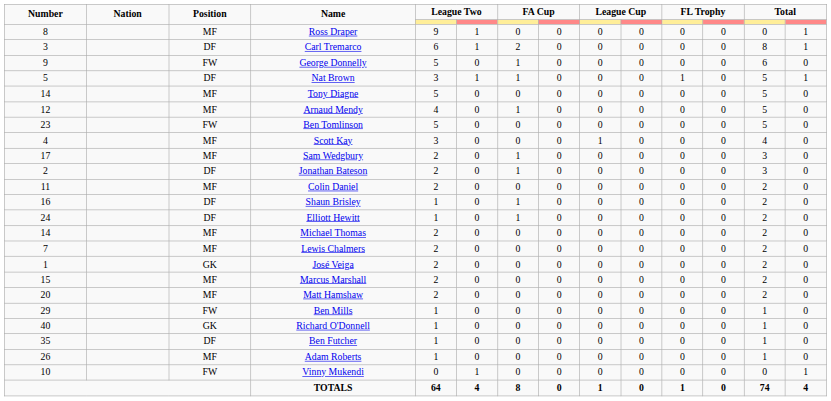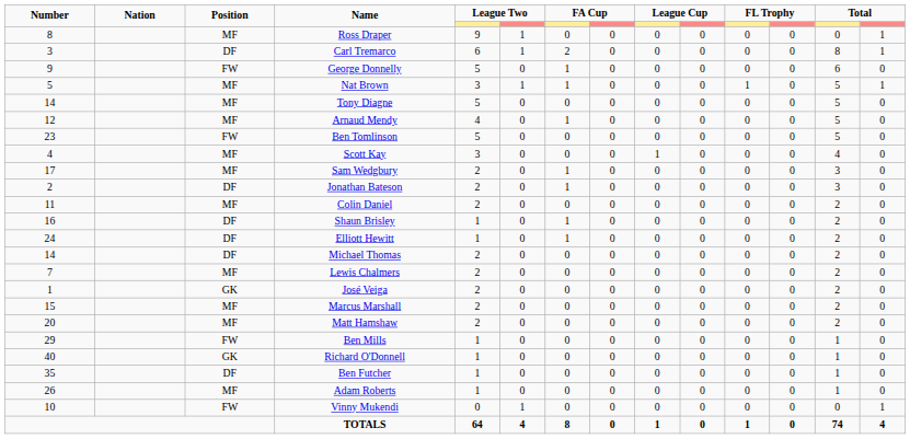 <table class="wikitable" style="font-size: 100%; text-align: center;">
 <tr>
 <td rowspan="2" width="10%" align="center"><strong>Number</strong></td>
 <td rowspan="2" width="10%" align="center"><strong>Nation</strong></td>
 <td rowspan="2" width="10%" align="center"><strong>Position</strong></td>
 <td rowspan="2" width="20%" align="center"><strong>Name</strong></td>
 <td colspan="2" align="center"><strong>League Two</strong></td>
 <td colspan="2" align="center"><strong>FA Cup</strong></td>
 <td colspan="2" align="center"><strong>League Cup</strong></td>
 <td colspan="2" align="center"><strong>FL Trophy</strong></td>
 <td colspan="2" align="center"><strong>Total</strong></td>
 </tr>
 <tr>
 <th width=60 style="background: #FFEE99"></th>
 <th width=60 style="background: #FF8888"></th>
 <th width=60 style="background: #FFEE99"></th>
 <th width=60 style="background: #FF8888"></th>
 <th width=60 style="background: #FFEE99"></th>
 <th width=60 style="background: #FF8888"></th>
 <th width=60 style="background: #FFEE99"></th>
 <th width=60 style="background: #FF8888"></th>
 <th width=60 style="background: #FFEE99"></th>
 <th width=60 style="background: #FF8888"></th>
 </tr>
 <tr>
 <td>8</td>
 <td></td>
 <td>MF</td>
 <td><a href='#'>Ross Draper</a></td>
 <td>9</td>
 <td>1</td>
 <td>0</td>
 <td>0</td>
 <td>0</td>
 <td>0</td>
 <td>0</td>
 <td>0</td>
 <td>0</td>
 <td>1</td>
 </tr>
 <tr>
 <td>3</td>
 <td></td>
 <td>DF</td>
 <td><a href='#'>Carl Tremarco</a></td>
 <td>6</td>
 <td>1</td>
 <td>2</td>
 <td>0</td>
 <td>0</td>
 <td>0</td>
 <td>0</td>
 <td>0</td>
 <td>8</td>
 <td>1</td>
 </tr>
 <tr>
 <td>9</td>
 <td></td>
 <td>FW</td>
 <td><a href='#'>George Donnelly</a></td>
 <td>5</td>
 <td>0</td>
 <td>1</td>
 <td>0</td>
 <td>0</td>
 <td>0</td>
 <td>0</td>
 <td>0</td>
 <td>6</td>
 <td>0</td>
 </tr>
 <tr>
 <td>5</td>
 <td></td>
-<td>DF</td>
+<td>MF</td>
 <td><a href='#'>Nat Brown</a></td>
 <td>3</td>
 <td>1</td>
 <td>1</td>
 <td>0</td>
 <td>0</td>
 <td>0</td>
 <td>1</td>
 <td>0</td>
 <td>5</td>
 <td>1</td>
 </tr>
 <tr>
 <td>14</td>
 <td></td>
 <td>MF</td>
 <td><a href='#'>Tony Diagne</a></td>
 <td>5</td>
 <td>0</td>
 <td>0</td>
 <td>0</td>
 <td>0</td>
 <td>0</td>
 <td>0</td>
 <td>0</td>
 <td>5</td>
 <td>0</td>
 </tr>
 <tr>
 <td>12</td>
 <td></td>
 <td>MF</td>
 <td><a href='#'>Arnaud Mendy</a></td>
 <td>4</td>
 <td>0</td>
 <td>1</td>
 <td>0</td>
 <td>0</td>
 <td>0</td>
 <td>0</td>
 <td>0</td>
 <td>5</td>
 <td>0</td>
 </tr>
 <tr>
 <td>23</td>
 <td></td>
 <td>FW</td>
 <td><a href='#'>Ben Tomlinson</a></td>
 <td>5</td>
 <td>0</td>
 <td>0</td>
 <td>0</td>
 <td>0</td>
 <td>0</td>
 <td>0</td>
 <td>0</td>
 <td>5</td>
 <td>0</td>
 </tr>
 <tr>
 <td>4</td>
 <td></td>
 <td>MF</td>
 <td><a href='#'>Scott Kay</a></td>
 <td>3</td>
 <td>0</td>
 <td>0</td>
 <td>0</td>
 <td>1</td>
 <td>0</td>
 <td>0</td>
 <td>0</td>
 <td>4</td>
 <td>0</td>
 </tr>
 <tr>
 <td>17</td>
 <td></td>
 <td>MF</td>
 <td><a href='#'>Sam Wedgbury</a></td>
 <td>2</td>
 <td>0</td>
 <td>1</td>
 <td>0</td>
 <td>0</td>
 <td>0</td>
 <td>0</td>
 <td>0</td>
 <td>3</td>
 <td>0</td>
 </tr>
 <tr>
 <td>2</td>
 <td></td>
 <td>DF</td>
 <td><a href='#'>Jonathan Bateson</a></td>
 <td>2</td>
 <td>0</td>
 <td>1</td>
 <td>0</td>
 <td>0</td>
 <td>0</td>
 <td>0</td>
 <td>0</td>
 <td>3</td>
 <td>0</td>
 </tr>
 <tr>
 <td>11</td>
 <td></td>
 <td>MF</td>
 <td><a href='#'>Colin Daniel</a></td>
 <td>2</td>
 <td>0</td>
 <td>0</td>
 <td>0</td>
 <td>0</td>
 <td>0</td>
 <td>0</td>
 <td>0</td>
 <td>2</td>
 <td>0</td>
 </tr>
 <tr>
 <td>16</td>
 <td></td>
 <td>DF</td>
 <td><a href='#'>Shaun Brisley</a></td>
 <td>1</td>
 <td>0</td>
 <td>1</td>
 <td>0</td>
 <td>0</td>
 <td>0</td>
 <td>0</td>
 <td>0</td>
 <td>2</td>
 <td>0</td>
 </tr>
 <tr>
 <td>24</td>
 <td></td>
 <td>DF</td>
 <td><a href='#'>Elliott Hewitt</a></td>
 <td>1</td>
 <td>0</td>
 <td>1</td>
 <td>0</td>
 <td>0</td>
 <td>0</td>
 <td>0</td>
 <td>0</td>
 <td>2</td>
 <td>0</td>
 </tr>
 <tr>
 <td>14</td>
 <td></td>
-<td>MF</td>
+<td>DF</td>
 <td><a href='#'>Michael Thomas</a></td>
 <td>2</td>
 <td>0</td>
 <td>0</td>
 <td>0</td>
 <td>0</td>
 <td>0</td>
 <td>0</td>
 <td>0</td>
 <td>2</td>
 <td>0</td>
 </tr>
 <tr>
 <td>7</td>
 <td></td>
 <td>MF</td>
 <td><a href='#'>Lewis Chalmers</a></td>
 <td>2</td>
 <td>0</td>
 <td>0</td>
 <td>0</td>
 <td>0</td>
 <td>0</td>
 <td>0</td>
 <td>0</td>
 <td>2</td>
 <td>0</td>
 </tr>
 <tr>
 <td>1</td>
 <td></td>
 <td>GK</td>
 <td><a href='#'>José Veiga</a></td>
 <td>2</td>
 <td>0</td>
 <td>0</td>
 <td>0</td>
 <td>0</td>
 <td>0</td>
 <td>0</td>
 <td>0</td>
 <td>2</td>
 <td>0</td>
 </tr>
 <tr>
 <td>15</td>
 <td></td>
 <td>MF</td>
 <td><a href='#'>Marcus Marshall</a></td>
 <td>2</td>
 <td>0</td>
 <td>0</td>
 <td>0</td>
 <td>0</td>
 <td>0</td>
 <td>0</td>
 <td>0</td>
 <td>2</td>
 <td>0</td>
 </tr>
 <tr>
 <td>20</td>
 <td></td>
 <td>MF</td>
 <td><a href='#'>Matt Hamshaw</a></td>
 <td>2</td>
 <td>0</td>
 <td>0</td>
 <td>0</td>
 <td>0</td>
 <td>0</td>
 <td>0</td>
 <td>0</td>
 <td>2</td>
 <td>0</td>
 </tr>
 <tr>
 <td>29</td>
 <td></td>
 <td>FW</td>
 <td><a href='#'>Ben Mills</a></td>
 <td>1</td>
 <td>0</td>
 <td>0</td>
 <td>0</td>
 <td>0</td>
 <td>0</td>
 <td>0</td>
 <td>0</td>
 <td>1</td>
 <td>0</td>
 </tr>
 <tr>
 <td>40</td>
 <td></td>
 <td>GK</td>
 <td><a href='#'>Richard O'Donnell</a></td>
 <td>1</td>
 <td>0</td>
 <td>0</td>
 <td>0</td>
 <td>0</td>
 <td>0</td>
 <td>0</td>
 <td>0</td>
 <td>1</td>
 <td>0</td>
 </tr>
 <tr>
 <td>35</td>
 <td></td>
 <td>DF</td>
 <td><a href='#'>Ben Futcher</a></td>
 <td>1</td>
 <td>0</td>
 <td>0</td>
 <td>0</td>
 <td>0</td>
 <td>0</td>
 <td>0</td>
 <td>0</td>
 <td>1</td>
 <td>0</td>
 </tr>
 <tr>
 <td>26</td>
 <td></td>
 <td>MF</td>
 <td><a href='#'>Adam Roberts</a></td>
 <td>1</td>
 <td>0</td>
 <td>0</td>
 <td>0</td>
 <td>0</td>
 <td>0</td>
 <td>0</td>
 <td>0</td>
 <td>1</td>
 <td>0</td>
 </tr>
 <tr>
 <td>10</td>
 <td></td>
 <td>FW</td>
 <td><a href='#'>Vinny Mukendi</a></td>
 <td>0</td>
 <td>1</td>
 <td>0</td>
 <td>0</td>
 <td>0</td>
 <td>0</td>
 <td>0</td>
 <td>0</td>
 <td>0</td>
 <td>1</td>
 </tr>
 <tr>
 <td colspan="3"></td>
 <td><strong>TOTALS</strong></td>
 <td><strong>64</strong></td>
 <td><strong>4</strong></td>
 <td><strong>8</strong></td>
 <td><strong>0</strong></td>
 <td><strong>1</strong></td>
 <td><strong>0</strong></td>
 <td><strong>1</strong></td>
 <td><strong>0</strong></td>
 <td><strong>74</strong></td>
 <td><strong>4</strong></td>
 </tr>
 </table>
